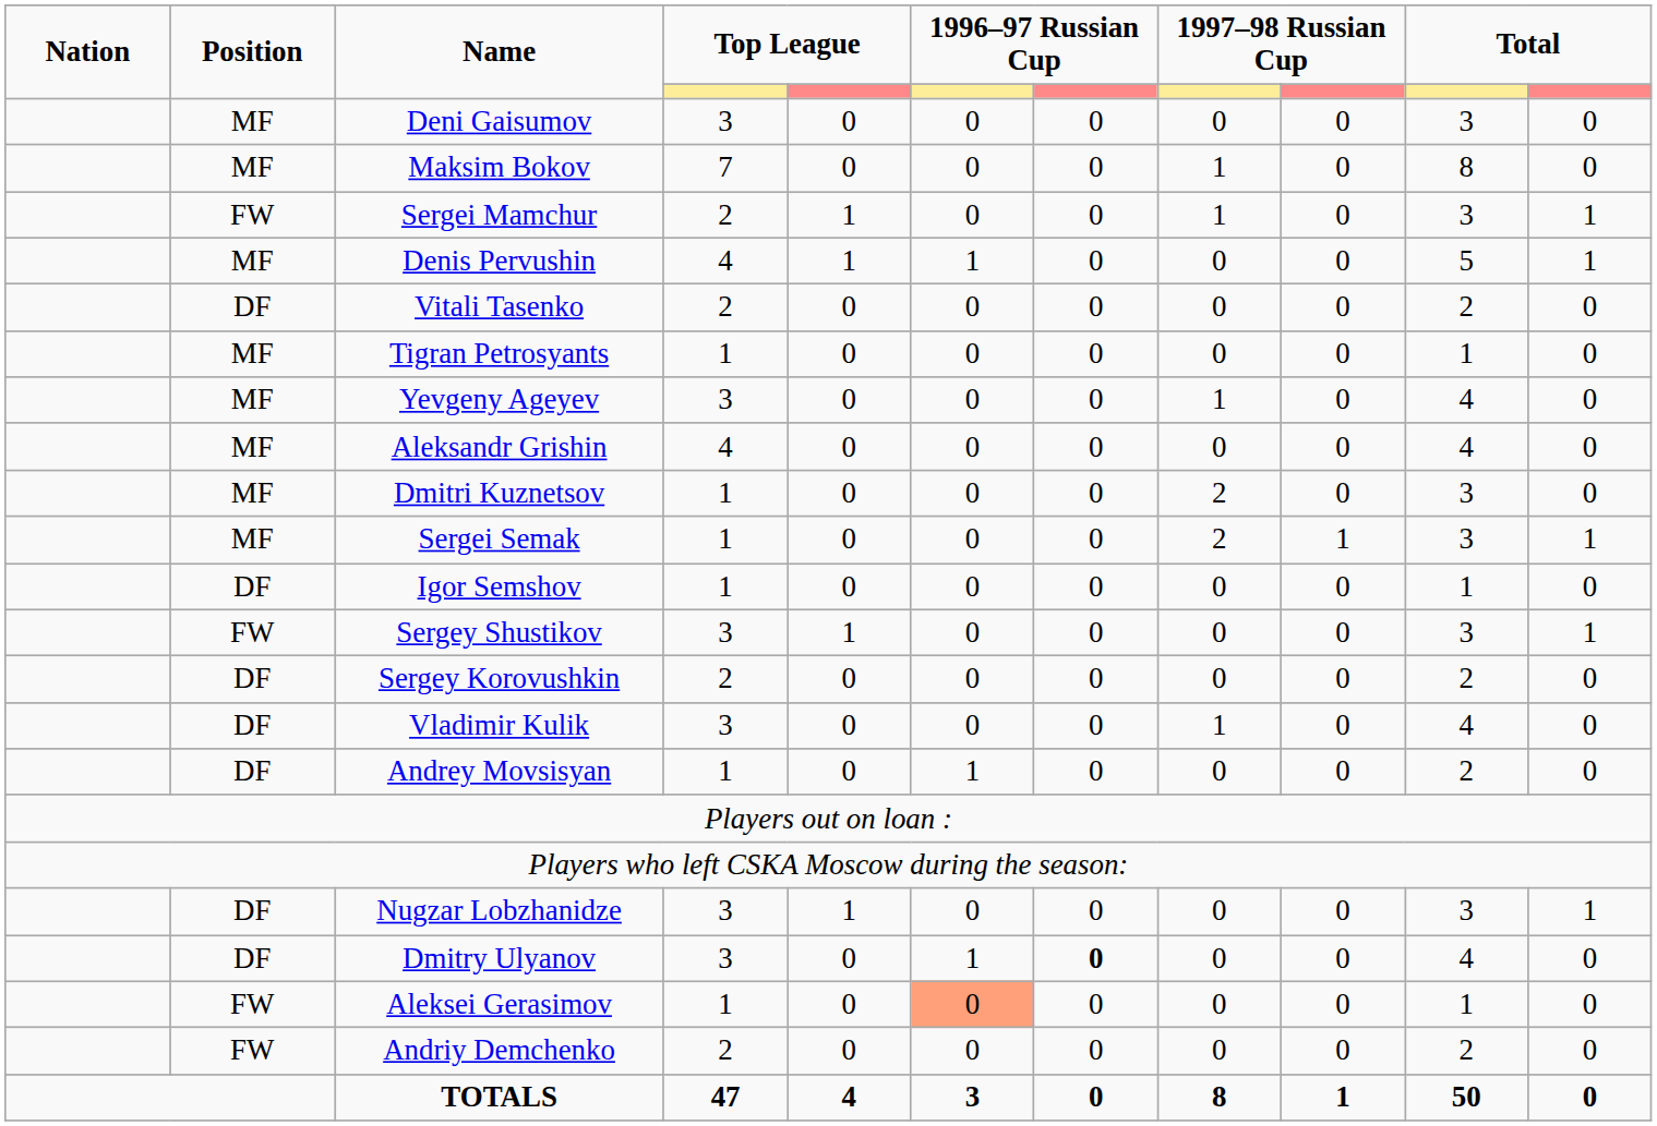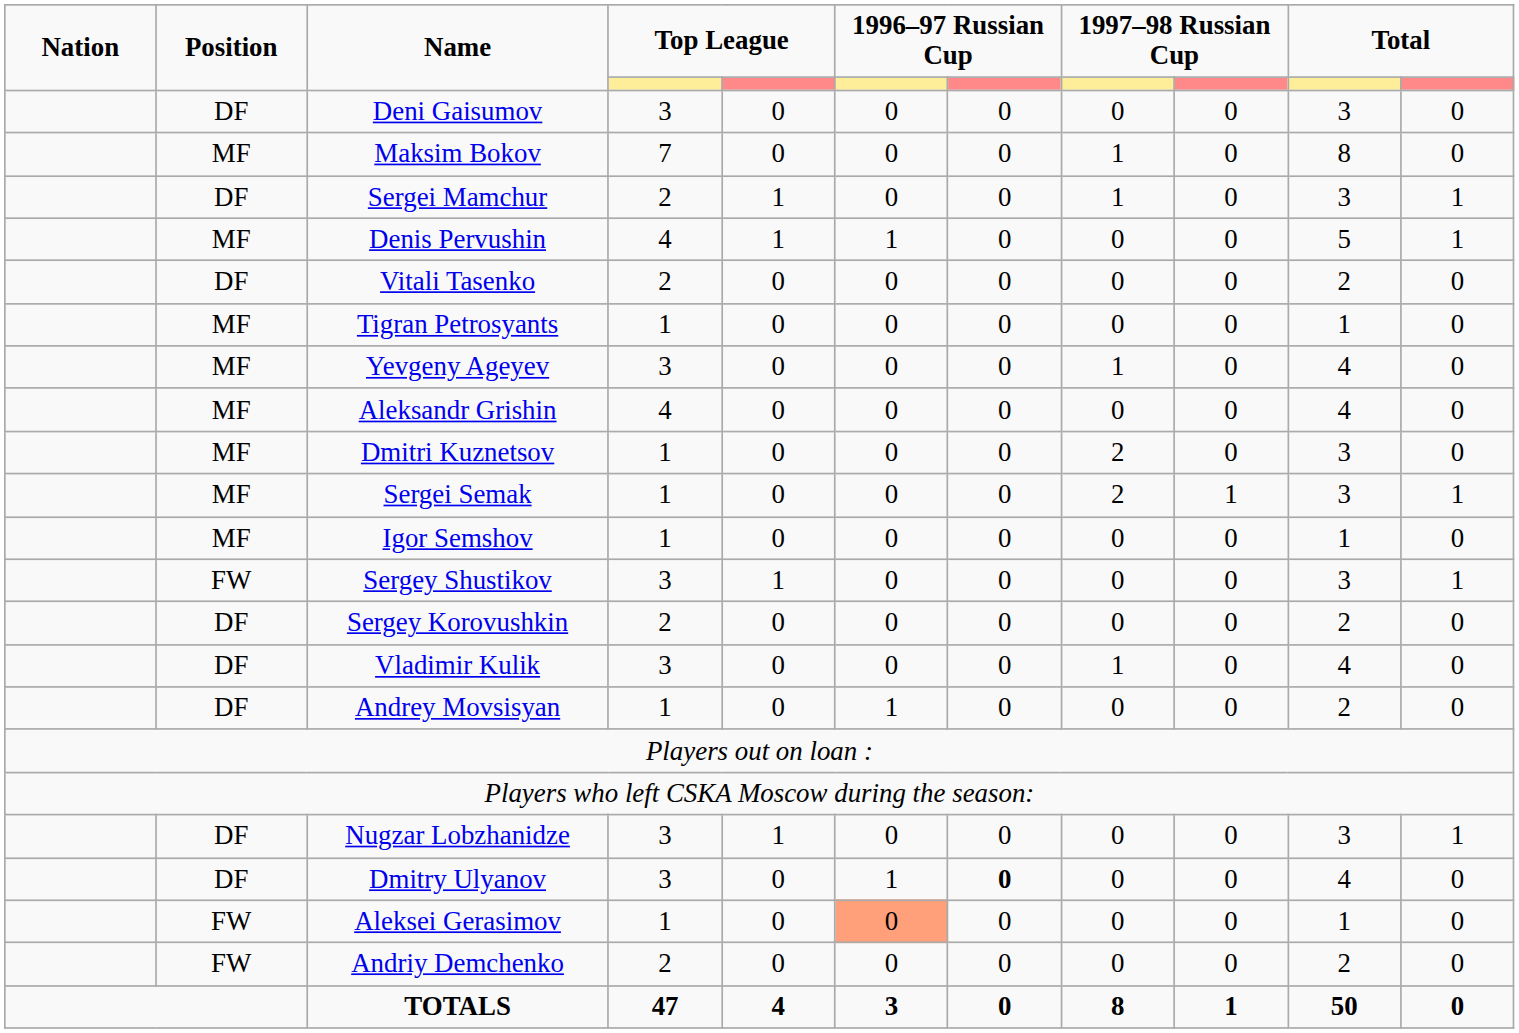 <table class="wikitable" style="font-size: 100%; text-align: center;">
 <tr>
 <td rowspan="2" width="10%" align="center"><strong>Nation</strong></td>
 <td rowspan="2" width="10%" align="center"><strong>Position</strong></td>
 <td rowspan="2" width="20%" align="center"><strong>Name</strong></td>
 <td colspan="2" align="center"><strong>Top League</strong></td>
 <td colspan="2" align="center"><strong>1996–97 Russian Cup</strong></td>
 <td colspan="2" align="center"><strong>1997–98 Russian Cup</strong></td>
 <td colspan="2" align="center"><strong>Total</strong></td>
 </tr>
 <tr>
 <th width=60 style="background: #FFEE99"></th>
 <th width=60 style="background: #FF8888"></th>
 <th width=60 style="background: #FFEE99"></th>
 <th width=60 style="background: #FF8888"></th>
 <th width=60 style="background: #FFEE99"></th>
 <th width=60 style="background: #FF8888"></th>
 <th width=60 style="background: #FFEE99"></th>
 <th width=60 style="background: #FF8888"></th>
 </tr>
 <tr>
 <td></td>
-<td>MF</td>
+<td>DF</td>
 <td><a href='#'>Deni Gaisumov</a></td>
 <td>3</td>
 <td>0</td>
 <td>0</td>
 <td>0</td>
 <td>0</td>
 <td>0</td>
 <td>3</td>
 <td>0</td>
 </tr>
 <tr>
 <td></td>
 <td>MF</td>
 <td><a href='#'>Maksim Bokov</a></td>
 <td>7</td>
 <td>0</td>
 <td>0</td>
 <td>0</td>
 <td>1</td>
 <td>0</td>
 <td>8</td>
 <td>0</td>
 </tr>
 <tr>
 <td></td>
-<td>FW</td>
+<td>DF</td>
 <td><a href='#'>Sergei Mamchur</a></td>
 <td>2</td>
 <td>1</td>
 <td>0</td>
 <td>0</td>
 <td>1</td>
 <td>0</td>
 <td>3</td>
 <td>1</td>
 </tr>
 <tr>
 <td></td>
 <td>MF</td>
 <td><a href='#'>Denis Pervushin</a></td>
 <td>4</td>
 <td>1</td>
 <td>1</td>
 <td>0</td>
 <td>0</td>
 <td>0</td>
 <td>5</td>
 <td>1</td>
 </tr>
 <tr>
 <td></td>
 <td>DF</td>
 <td><a href='#'>Vitali Tasenko</a></td>
 <td>2</td>
 <td>0</td>
 <td>0</td>
 <td>0</td>
 <td>0</td>
 <td>0</td>
 <td>2</td>
 <td>0</td>
 </tr>
 <tr>
 <td></td>
 <td>MF</td>
 <td><a href='#'>Tigran Petrosyants</a></td>
 <td>1</td>
 <td>0</td>
 <td>0</td>
 <td>0</td>
 <td>0</td>
 <td>0</td>
 <td>1</td>
 <td>0</td>
 </tr>
 <tr>
 <td></td>
 <td>MF</td>
 <td><a href='#'>Yevgeny Ageyev</a></td>
 <td>3</td>
 <td>0</td>
 <td>0</td>
 <td>0</td>
 <td>1</td>
 <td>0</td>
 <td>4</td>
 <td>0</td>
 </tr>
 <tr>
 <td></td>
 <td>MF</td>
 <td><a href='#'>Aleksandr Grishin</a></td>
 <td>4</td>
 <td>0</td>
 <td>0</td>
 <td>0</td>
 <td>0</td>
 <td>0</td>
 <td>4</td>
 <td>0</td>
 </tr>
 <tr>
 <td></td>
 <td>MF</td>
 <td><a href='#'>Dmitri Kuznetsov</a></td>
 <td>1</td>
 <td>0</td>
 <td>0</td>
 <td>0</td>
 <td>2</td>
 <td>0</td>
 <td>3</td>
 <td>0</td>
 </tr>
 <tr>
 <td></td>
 <td>MF</td>
 <td><a href='#'>Sergei Semak</a></td>
 <td>1</td>
 <td>0</td>
 <td>0</td>
 <td>0</td>
 <td>2</td>
 <td>1</td>
 <td>3</td>
 <td>1</td>
 </tr>
 <tr>
 <td></td>
-<td>DF</td>
+<td>MF</td>
 <td><a href='#'>Igor Semshov</a></td>
 <td>1</td>
 <td>0</td>
 <td>0</td>
 <td>0</td>
 <td>0</td>
 <td>0</td>
 <td>1</td>
 <td>0</td>
 </tr>
 <tr>
 <td></td>
 <td>FW</td>
 <td><a href='#'>Sergey Shustikov</a></td>
 <td>3</td>
 <td>1</td>
 <td>0</td>
 <td>0</td>
 <td>0</td>
 <td>0</td>
 <td>3</td>
 <td>1</td>
 </tr>
 <tr>
 <td></td>
 <td>DF</td>
 <td><a href='#'>Sergey Korovushkin</a></td>
 <td>2</td>
 <td>0</td>
 <td>0</td>
 <td>0</td>
 <td>0</td>
 <td>0</td>
 <td>2</td>
 <td>0</td>
 </tr>
 <tr>
 <td></td>
 <td>DF</td>
 <td><a href='#'>Vladimir Kulik</a></td>
 <td>3</td>
 <td>0</td>
 <td>0</td>
 <td>0</td>
 <td>1</td>
 <td>0</td>
 <td>4</td>
 <td>0</td>
 </tr>
 <tr>
 <td></td>
 <td>DF</td>
 <td><a href='#'>Andrey Movsisyan</a></td>
 <td>1</td>
 <td>0</td>
 <td>1</td>
 <td>0</td>
 <td>0</td>
 <td>0</td>
 <td>2</td>
 <td>0</td>
 </tr>
 <tr>
 <td colspan="14"><em>Players out on loan :</em></td>
 </tr>
 <tr>
 <td colspan="14"><em>Players who left CSKA Moscow during the season:</em></td>
 </tr>
 <tr>
 <td></td>
 <td>DF</td>
 <td><a href='#'>Nugzar Lobzhanidze</a></td>
 <td>3</td>
 <td>1</td>
 <td>0</td>
 <td>0</td>
 <td>0</td>
 <td>0</td>
 <td>3</td>
 <td>1</td>
 </tr>
 <tr>
 <td></td>
 <td>DF</td>
 <td><a href='#'>Dmitry Ulyanov</a></td>
 <td>3</td>
 <td>0</td>
 <td>1</td>
 <td><strong>0</strong></td>
 <td>0</td>
 <td>0</td>
 <td>4</td>
 <td>0</td>
 </tr>
 <tr>
 <td></td>
 <td>FW</td>
 <td><a href='#'>Aleksei Gerasimov</a></td>
 <td>1</td>
 <td>0</td>
 <td style="background: lightsalmon;">0</td>
 <td>0</td>
 <td>0</td>
 <td>0</td>
 <td>1</td>
 <td>0</td>
 </tr>
 <tr>
 <td></td>
 <td>FW</td>
 <td><a href='#'>Andriy Demchenko</a></td>
 <td>2</td>
 <td>0</td>
 <td>0</td>
 <td>0</td>
 <td>0</td>
 <td>0</td>
 <td>2</td>
 <td>0</td>
 </tr>
 <tr>
 <td colspan="2"></td>
 <td><strong>TOTALS</strong></td>
 <td><strong>47</strong></td>
 <td><strong>4</strong></td>
 <td><strong>3</strong></td>
 <td><strong>0</strong></td>
 <td><strong>8</strong></td>
 <td><strong>1</strong></td>
 <td><strong>50</strong></td>
 <td><strong>0</strong></td>
 </tr>
 </table>
